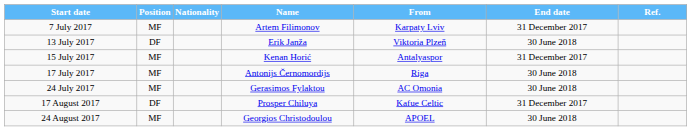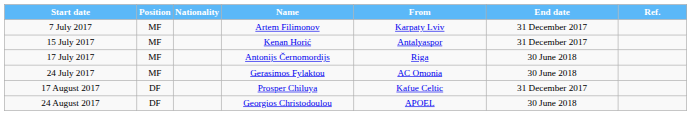 <table class="wikitable"  style="text-align:center; font-size:90%; ">
 <tr>
 <th style="background:#5BB8F8; color:white; width:200px;">Start date</th>
 <th style="background:#5BB8F8; color:white; width:50px;">Position</th>
 <th style="background:#5BB8F8; color:white; width:50px;">Nationality</th>
 <th style="background:#5BB8F8; color:white; width:200px;">Name</th>
 <th style="background:#5BB8F8; color:white; width:200px;">From</th>
 <th style="background:#5BB8F8; color:white; width:200px;">End date</th>
 <th style="background:#5BB8F8; color:white; width:100px;">Ref.</th>
 </tr>
 <tr>
 <td>7 July 2017</td>
 <td>MF</td>
 <td></td>
 <td><a href='#'>Artem Filimonov</a></td>
 <td><a href='#'>Karpaty Lviv</a></td>
 <td>31 December 2017</td>
-<td></td>
-</tr>
-<tr>
-<td>13 July 2017</td>
-<td>DF</td>
-<td></td>
-<td><a href='#'>Erik Janža</a></td>
-<td><a href='#'>Viktoria Plzeň</a></td>
-<td>30 June 2018</td>
 <td></td>
 </tr>
 <tr>
 <td>15 July 2017</td>
 <td>MF</td>
 <td></td>
 <td><a href='#'>Kenan Horić</a></td>
 <td><a href='#'>Antalyaspor</a></td>
 <td>31 December 2017</td>
 <td></td>
 </tr>
 <tr>
 <td>17 July 2017</td>
 <td>MF</td>
 <td></td>
 <td><a href='#'>Antonijs Černomordijs</a></td>
 <td><a href='#'>Riga</a></td>
 <td>30 June 2018</td>
 <td></td>
 </tr>
 <tr>
 <td>24 July 2017</td>
 <td>MF</td>
 <td></td>
 <td><a href='#'>Gerasimos Fylaktou</a></td>
 <td><a href='#'>AC Omonia</a></td>
 <td>30 June 2018</td>
 <td></td>
 </tr>
 <tr>
 <td>17 August 2017</td>
 <td>DF</td>
 <td></td>
 <td><a href='#'>Prosper Chiluya</a></td>
 <td><a href='#'>Kafue Celtic</a></td>
 <td>31 December 2017</td>
 <td></td>
 </tr>
 <tr>
 <td>24 August 2017</td>
-<td>MF</td>
+<td>DF</td>
 <td></td>
 <td><a href='#'>Georgios Christodoulou</a></td>
 <td><a href='#'>APOEL</a></td>
 <td>30 June 2018</td>
 <td></td>
 </tr>
 </table>
